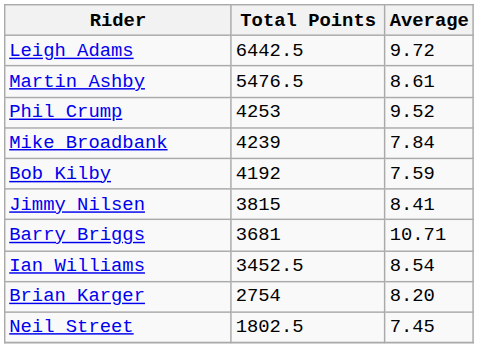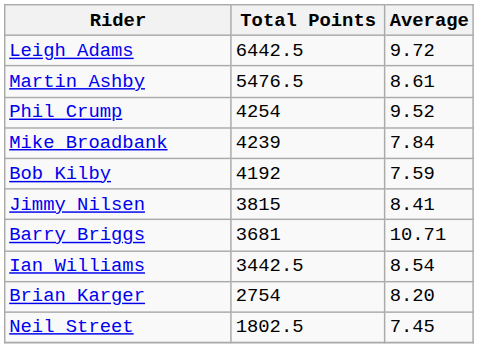 <table class="wikitable">
 <tr>
 <th width=150>Rider</th>
 <th width=100>Total Points</th>
 <th width=50>Average</th>
 </tr>
 <tr align=left>
 <td><a href='#'>Leigh Adams</a></td>
 <td>6442.5</td>
 <td>9.72</td>
 </tr>
 <tr align=left>
 <td><a href='#'>Martin Ashby</a></td>
 <td>5476.5</td>
 <td>8.61</td>
 </tr>
 <tr align=left>
 <td><a href='#'>Phil Crump</a></td>
-<td>4253</td>
+<td>4254</td>
 <td>9.52</td>
 </tr>
 <tr align=left>
 <td><a href='#'>Mike Broadbank</a></td>
 <td>4239</td>
 <td>7.84</td>
 </tr>
 <tr align=left>
 <td><a href='#'>Bob Kilby</a></td>
 <td>4192</td>
 <td>7.59</td>
 </tr>
 <tr align=left>
 <td><a href='#'>Jimmy Nilsen</a></td>
 <td>3815</td>
 <td>8.41</td>
 </tr>
 <tr align=left>
 <td><a href='#'>Barry Briggs</a></td>
 <td>3681</td>
 <td>10.71</td>
 </tr>
 <tr align=left>
 <td><a href='#'>Ian Williams</a></td>
-<td>3452.5</td>
+<td>3442.5</td>
 <td>8.54</td>
 </tr>
 <tr align=left>
 <td><a href='#'>Brian Karger</a></td>
 <td>2754</td>
 <td>8.20</td>
 </tr>
 <tr align=left>
 <td><a href='#'>Neil Street</a></td>
 <td>1802.5</td>
 <td>7.45</td>
 </tr>
 <tr align=left>
 </tr>
 </table>
